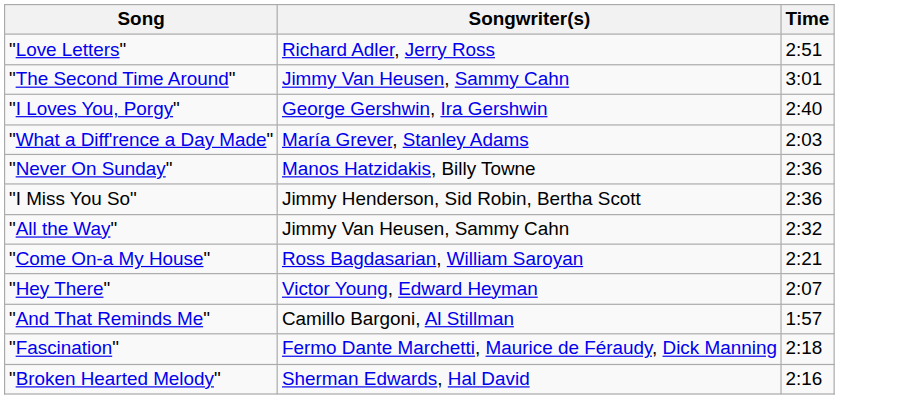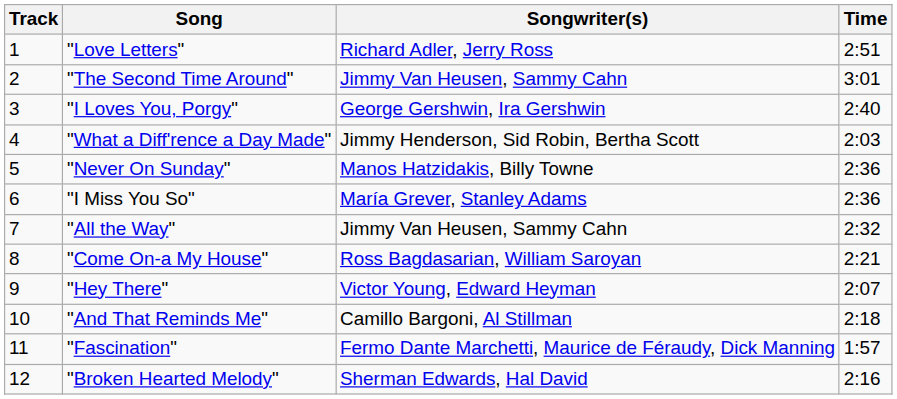 <table class="wikitable">
 <tr>
+<th>Track</th>
 <th>Song</th>
 <th>Songwriter(s)</th>
 <th>Time</th>
 </tr>
 <tr>
+<td>1</td>
 <td>"<a href='#'>Love Letters</a>"</td>
 <td><a href='#'>Richard Adler</a>, <a href='#'>Jerry Ross</a></td>
 <td>2:51</td>
 </tr>
 <tr>
+<td>2</td>
 <td>"<a href='#'>The Second Time Around</a>"</td>
 <td><a href='#'>Jimmy Van Heusen</a>, <a href='#'>Sammy Cahn</a></td>
 <td>3:01</td>
 </tr>
 <tr>
+<td>3</td>
 <td>"<a href='#'>I Loves You, Porgy</a>"</td>
 <td><a href='#'>George Gershwin</a>, <a href='#'>Ira Gershwin</a></td>
 <td>2:40</td>
 </tr>
 <tr>
+<td>4</td>
 <td>"<a href='#'>What a Diff'rence a Day Made</a>"</td>
-<td><a href='#'>María Grever</a>, <a href='#'>Stanley Adams</a></td>
+<td>Jimmy Henderson, Sid Robin, Bertha Scott</td>
 <td>2:03</td>
 </tr>
 <tr>
+<td>5</td>
 <td>"<a href='#'>Never On Sunday</a>"</td>
 <td><a href='#'>Manos Hatzidakis</a>, Billy Towne</td>
 <td>2:36</td>
 </tr>
 <tr>
+<td>6</td>
 <td>"I Miss You So"</td>
-<td>Jimmy Henderson, Sid Robin, Bertha Scott</td>
+<td><a href='#'>María Grever</a>, <a href='#'>Stanley Adams</a></td>
 <td>2:36</td>
 </tr>
 <tr>
+<td>7</td>
 <td>"<a href='#'>All the Way</a>"</td>
 <td>Jimmy Van Heusen, Sammy Cahn</td>
 <td>2:32</td>
 </tr>
 <tr>
+<td>8</td>
 <td>"<a href='#'>Come On-a My House</a>"</td>
 <td><a href='#'>Ross Bagdasarian</a>, <a href='#'>William Saroyan</a></td>
 <td>2:21</td>
 </tr>
 <tr>
+<td>9</td>
 <td>"<a href='#'>Hey There</a>"</td>
 <td><a href='#'>Victor Young</a>, <a href='#'>Edward Heyman</a></td>
 <td>2:07</td>
 </tr>
 <tr>
+<td>10</td>
 <td>"<a href='#'>And That Reminds Me</a>"</td>
 <td>Camillo Bargoni, <a href='#'>Al Stillman</a></td>
+<td>2:18</td>
+</tr>
+<tr>
+<td>11</td>
+<td>"<a href='#'>Fascination</a>"</td>
+<td><a href='#'>Fermo Dante Marchetti</a>, <a href='#'>Maurice de Féraudy</a>, <a href='#'>Dick Manning</a></td>
 <td>1:57</td>
 </tr>
 <tr>
-<td>"<a href='#'>Fascination</a>"</td>
-<td><a href='#'>Fermo Dante Marchetti</a>, <a href='#'>Maurice de Féraudy</a>, <a href='#'>Dick Manning</a></td>
-<td>2:18</td>
-</tr>
-<tr>
+<td>12</td>
 <td>"<a href='#'>Broken Hearted Melody</a>"</td>
 <td><a href='#'>Sherman Edwards</a>, <a href='#'>Hal David</a></td>
 <td>2:16</td>
 </tr>
 </table>
